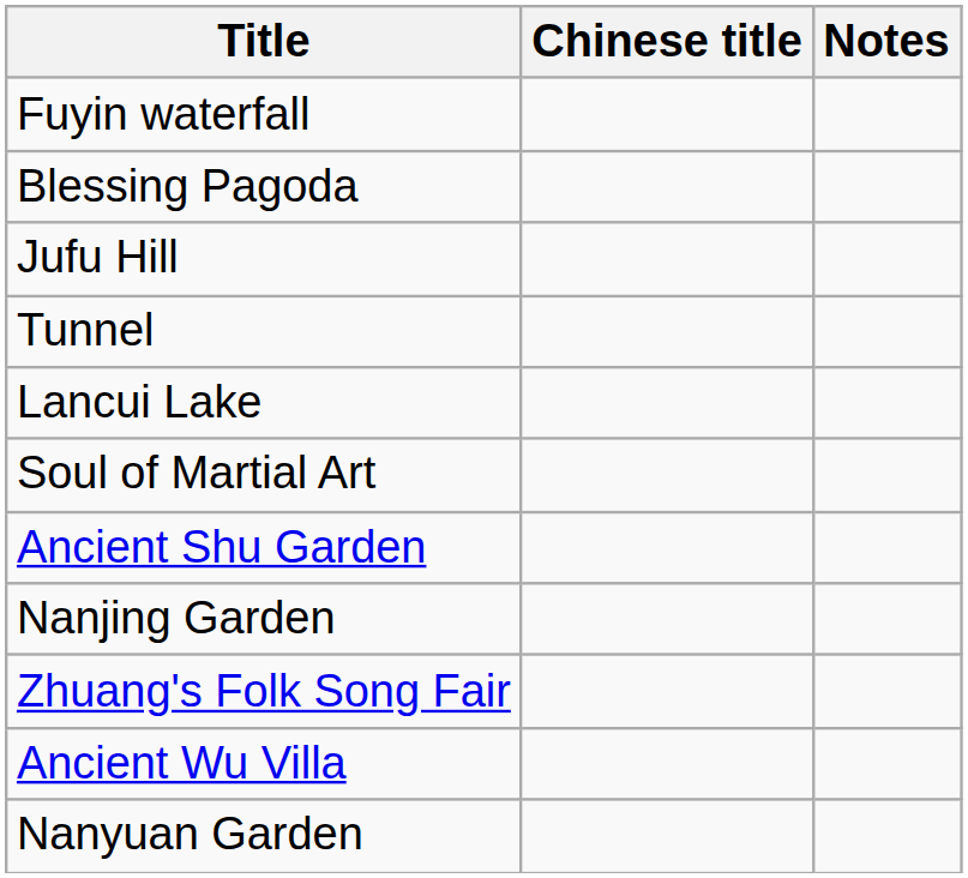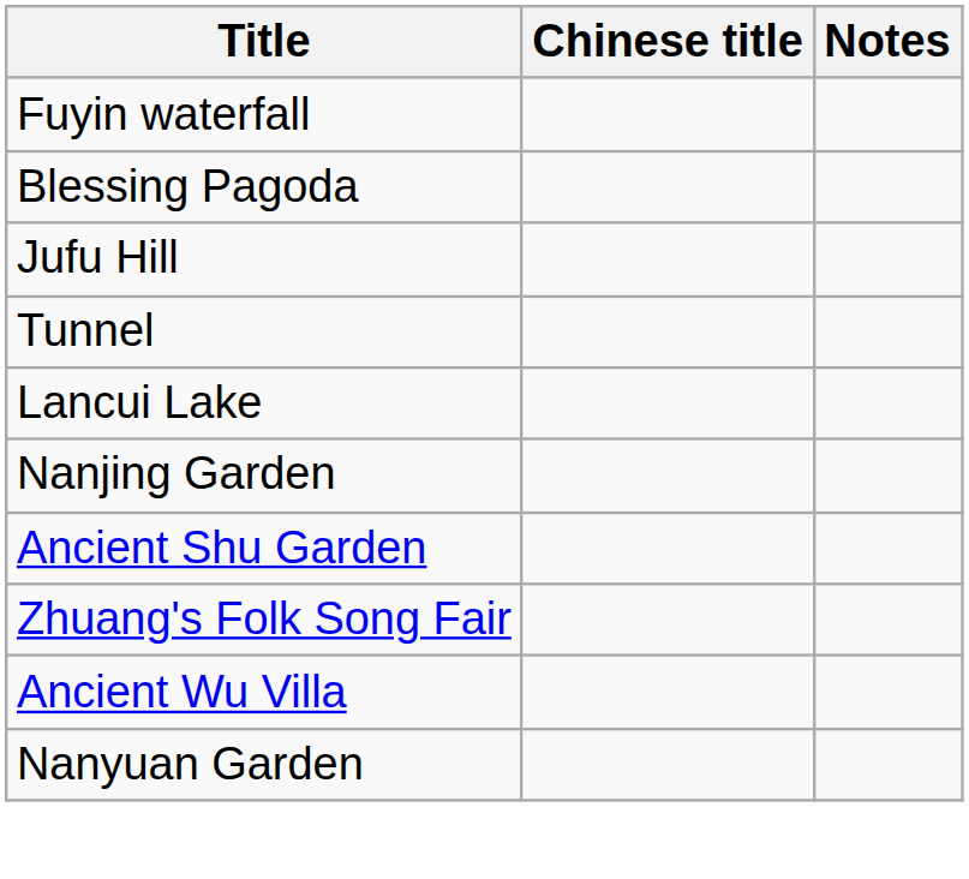 <table class="wikitable">
 <tr>
 <th>Title</th>
 <th>Chinese title</th>
 <th>Notes</th>
 </tr>
 <tr>
 <td>Fuyin waterfall</td>
 <td></td>
 <td></td>
 </tr>
 <tr>
 <td>Blessing Pagoda</td>
 <td></td>
 <td></td>
 </tr>
 <tr>
 <td>Jufu Hill</td>
 <td></td>
 <td></td>
 </tr>
 <tr>
 <td>Tunnel</td>
 <td></td>
 <td></td>
 </tr>
 <tr>
 <td>Lancui Lake</td>
 <td></td>
 <td></td>
 </tr>
 <tr>
-<td>Soul of Martial Art</td>
+<td>Nanjing Garden</td>
 <td></td>
 <td></td>
 </tr>
 <tr>
 <td><a href='#'>Ancient Shu Garden</a></td>
-<td></td>
-<td></td>
-</tr>
-<tr>
-<td>Nanjing Garden</td>
 <td></td>
 <td></td>
 </tr>
 <tr>
 <td><a href='#'>Zhuang's Folk Song Fair</a></td>
 <td></td>
 <td></td>
 </tr>
 <tr>
 <td><a href='#'>Ancient Wu Villa</a></td>
 <td></td>
 <td></td>
 </tr>
 <tr>
 <td>Nanyuan Garden</td>
 <td></td>
 <td></td>
 </tr>
 </table>
